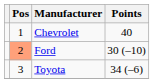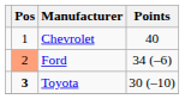 <table class="wikitable" style="font-size: 95%;">
 <tr>
 <th></th>
 <th>Pos</th>
 <th>Manufacturer</th>
 <th>Points</th>
 </tr>
 <tr>
 <td align="left"></td>
 <td style="text-align:center;">1</td>
 <td><a href='#'>Chevrolet</a></td>
 <td style="text-align:center;">40</td>
 </tr>
 <tr>
 <td align="left"></td>
 <td style="background: lightsalmon; text-align:center;">2</td>
 <td><a href='#'>Ford</a></td>
-<td style="text-align:center;">30 (–10)</td>
+<td style="text-align:center;">34 (–6)</td>
 </tr>
 <tr>
 <td align="left"></td>
-<td style="text-align:center;">3</td>
+<td style="text-align:center;"><strong>3</strong></td>
 <td><a href='#'>Toyota</a></td>
-<td style="text-align:center;">34 (–6)</td>
+<td style="text-align:center;">30 (–10)</td>
 </tr>
 <tr class="sortbottom">
 </tr>
 </table>
